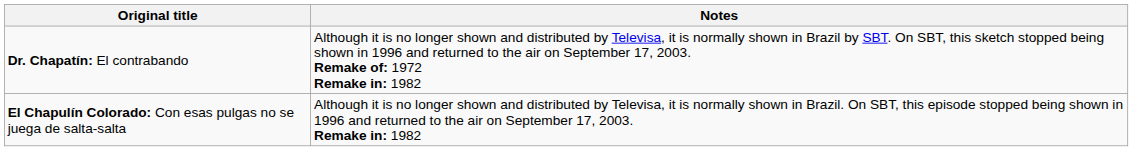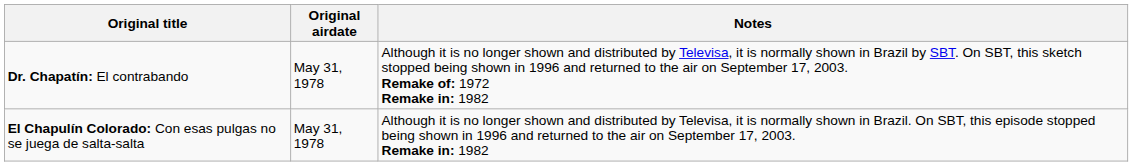 <table class="wikitable" style="font-size: 95%;">
 <tr>
 <th>Original title</th>
+<th>Original airdate</th>
 <th>Notes</th>
 </tr>
 <tr>
 <td><strong>Dr. Chapatín:</strong> El contrabando</td>
+<td>May 31, 1978</td>
 <td>Although it is no longer shown and distributed by <a href='#'>Televisa</a>, it is normally shown in Brazil by <a href='#'>SBT</a>. On SBT, this sketch stopped being shown in 1996 and returned to the air on September 17, 2003.<br><strong>Remake of:</strong> 1972<br><strong>Remake in:</strong> 1982</td>
 </tr>
 <tr>
 <td><strong>El Chapulín Colorado:</strong> Con esas pulgas no se juega de salta-salta</td>
+<td>May 31, 1978</td>
 <td>Although it is no longer shown and distributed by Televisa, it is normally shown in Brazil. On SBT, this episode stopped being shown in 1996 and returned to the air on September 17, 2003.<br><strong>Remake in:</strong> 1982</td>
 </tr>
 </table>
